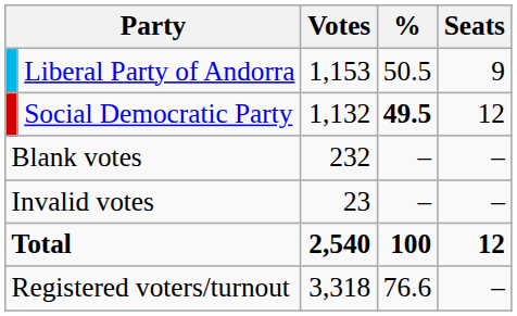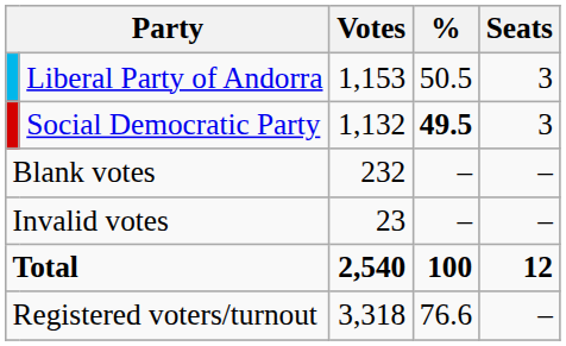 <table class=wikitable style=text-align:right>
 <tr>
 <th colspan=2>Party</th>
 <th>Votes</th>
 <th>%</th>
 <th>Seats</th>
 </tr>
 <tr>
 <td bgcolor="#00B7EB"></td>
 <td align=left><a href='#'>Liberal Party of Andorra</a></td>
 <td>1,153</td>
 <td>50.5</td>
-<td>9</td>
+<td>3</td>
 </tr>
 <tr>
 <td bgcolor="#d40000"></td>
 <td align=left><a href='#'>Social Democratic Party</a></td>
 <td>1,132</td>
 <td><strong>49.5</strong></td>
-<td>12</td>
+<td>3</td>
 </tr>
 <tr>
 <td colspan=2 align=left>Blank votes</td>
 <td>232</td>
 <td>–</td>
 <td>–</td>
 </tr>
 <tr>
 <td colspan=2 align=left>Invalid votes</td>
 <td>23</td>
 <td>–</td>
 <td>–</td>
 </tr>
 <tr style="font-weight:bold">
 <td colspan=2 align=left>Total</td>
 <td>2,540</td>
 <td>100</td>
 <td>12</td>
 </tr>
 <tr>
 <td colspan=2 align=left>Registered voters/turnout</td>
 <td>3,318</td>
 <td>76.6</td>
 <td>–</td>
 </tr>
 </table>
